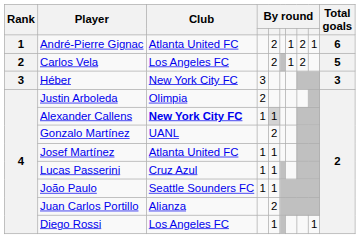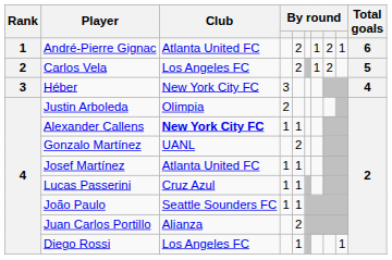 <table class="wikitable" style="text-align:center">
 <tr>
 <th rowspan=2>Rank</th>
 <th rowspan=2>Player</th>
 <th rowspan=2>Club</th>
 <th colspan=6>By round</th>
 <th rowspan=2>Total<br>goals</th>
 </tr>
 <tr>
 <th></th>
 <th></th>
 <th></th>
 <th></th>
 <th></th>
 <th></th>
 </tr>
 <tr>
 <th>1</th>
 <td align="left"> <a href='#'>André-Pierre Gignac</a></td>
 <td align="left"> <a href='#'>Atlanta United FC</a></td>
 <td></td>
 <td>2</td>
 <td></td>
 <td>1</td>
 <td>2</td>
 <td>1</td>
 <th>6</th>
 </tr>
 <tr>
 <th>2</th>
 <td align="left"> <a href='#'>Carlos Vela</a></td>
 <td align="left"> <a href='#'>Los Angeles FC</a></td>
 <td></td>
 <td>2</td>
 <td bgcolor="silver"></td>
 <td>1</td>
 <td>2</td>
 <td></td>
 <th>5</th>
 </tr>
 <tr>
 <th>3</th>
 <td align="left"> <a href='#'>Héber</a></td>
 <td align="left"> <a href='#'>New York City FC</a></td>
 <td>3</td>
 <td></td>
 <td></td>
 <td></td>
 <td bgcolor="silver" colspan=2></td>
-<th>3</th>
+<th>4</th>
 </tr>
 <tr>
 <th rowspan=9>4</th>
 <td align="left"> <a href='#'>Justin Arboleda</a></td>
 <td align="left"> <a href='#'>Olimpia</a></td>
 <td>2</td>
 <td></td>
 <td></td>
 <td></td>
 <td></td>
 <td bgcolor="silver"></td>
 <th rowspan=9>2</th>
 </tr>
 <tr>
 <td align="left"> <a href='#'>Alexander Callens</a></td>
 <td align="left"><strong> <a href='#'>New York City FC</a></strong></td>
 <td>1</td>
-<td style="background: lightgrey;">1</td>
+<td>1</td>
 <td></td>
 <td></td>
 <td bgcolor="silver" colspan=2></td>
 </tr>
 <tr>
 <td align="left"> <a href='#'>Gonzalo Martínez</a></td>
 <td align="left"> <a href='#'>UANL</a></td>
 <td></td>
 <td>2</td>
 <td></td>
 <td></td>
 <td bgcolor="silver" colspan=2></td>
 </tr>
 <tr>
 <td align="left"> <a href='#'>Josef Martínez</a></td>
 <td align="left"> <a href='#'>Atlanta United FC</a></td>
 <td>1</td>
 <td>1</td>
 <td></td>
 <td></td>
 <td bgcolor="silver" colspan=2></td>
 </tr>
 <tr>
 <td align="left"> <a href='#'>Lucas Passerini</a></td>
 <td align="left"> <a href='#'>Cruz Azul</a></td>
 <td>1</td>
 <td>1</td>
 <td bgcolor="silver" colspan=1></td>
 <td></td>
 <td bgcolor="silver" colspan=2></td>
 </tr>
 <tr>
 <td align="left"> <a href='#'>João Paulo</a></td>
 <td align="left"> <a href='#'>Seattle Sounders FC</a></td>
 <td>1</td>
 <td>1</td>
 <td bgcolor="silver" colspan=4></td>
 </tr>
 <tr>
 <td align="left"> <a href='#'>Juan Carlos Portillo</a></td>
 <td align="left"> <a href='#'>Alianza</a></td>
 <td></td>
 <td>2</td>
 <td bgcolor="silver" colspan=4></td>
 </tr>
 <tr>
 <td align="left"> <a href='#'>Diego Rossi</a></td>
 <td align="left"> <a href='#'>Los Angeles FC</a></td>
 <td></td>
 <td>1</td>
 <td bgcolor="silver" colspan=1></td>
 <td></td>
 <td></td>
 <td>1</td>
 </tr>
 </table>
